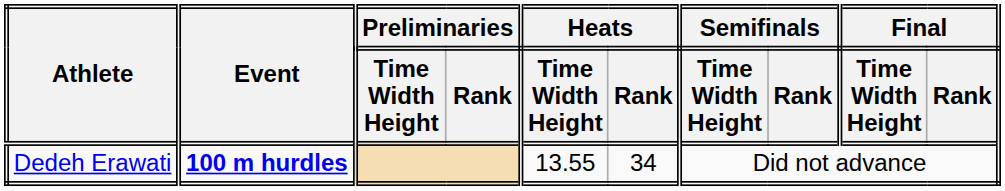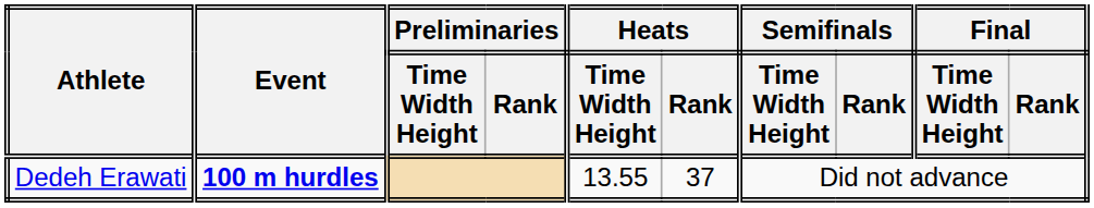 <table class=wikitable style="font-size:90%; border: double;">
 <tr>
 <th rowspan="2" style="border-right:double">Athlete</th>
 <th rowspan="2" style="border-right:double">Event</th>
 <th colspan="2" style="border-right:double; border-bottom:double;">Preliminaries</th>
 <th colspan="2" style="border-right:double; border-bottom:double;">Heats</th>
 <th colspan="2" style="border-right:double; border-bottom:double;">Semifinals</th>
 <th colspan="2" style="border-right:double; border-bottom:double;">Final</th>
 </tr>
 <tr>
 <th>Time<br>Width<br>Height</th>
 <th style="border-right:double">Rank</th>
 <th>Time<br>Width<br>Height</th>
 <th style="border-right:double">Rank</th>
 <th>Time<br>Width<br>Height</th>
 <th style="border-right:double">Rank</th>
 <th>Time<br>Width<br>Height</th>
 <th style="border-right:double">Rank</th>
 </tr>
 <tr style="border-top: double;">
 <td style="border-right:double"><a href='#'>Dedeh Erawati</a></td>
 <td style="border-right:double"><strong><a href='#'>100 m hurdles</a></strong></td>
 <td style="border-right:double" colspan= 2 bgcolor="wheat"></td>
 <td align=center>13.55</td>
-<td align=center style="border-right:double">34</td>
+<td align=center style="border-right:double">37</td>
 <td colspan="4" align=center>Did not advance</td>
 </tr>
 </table>
